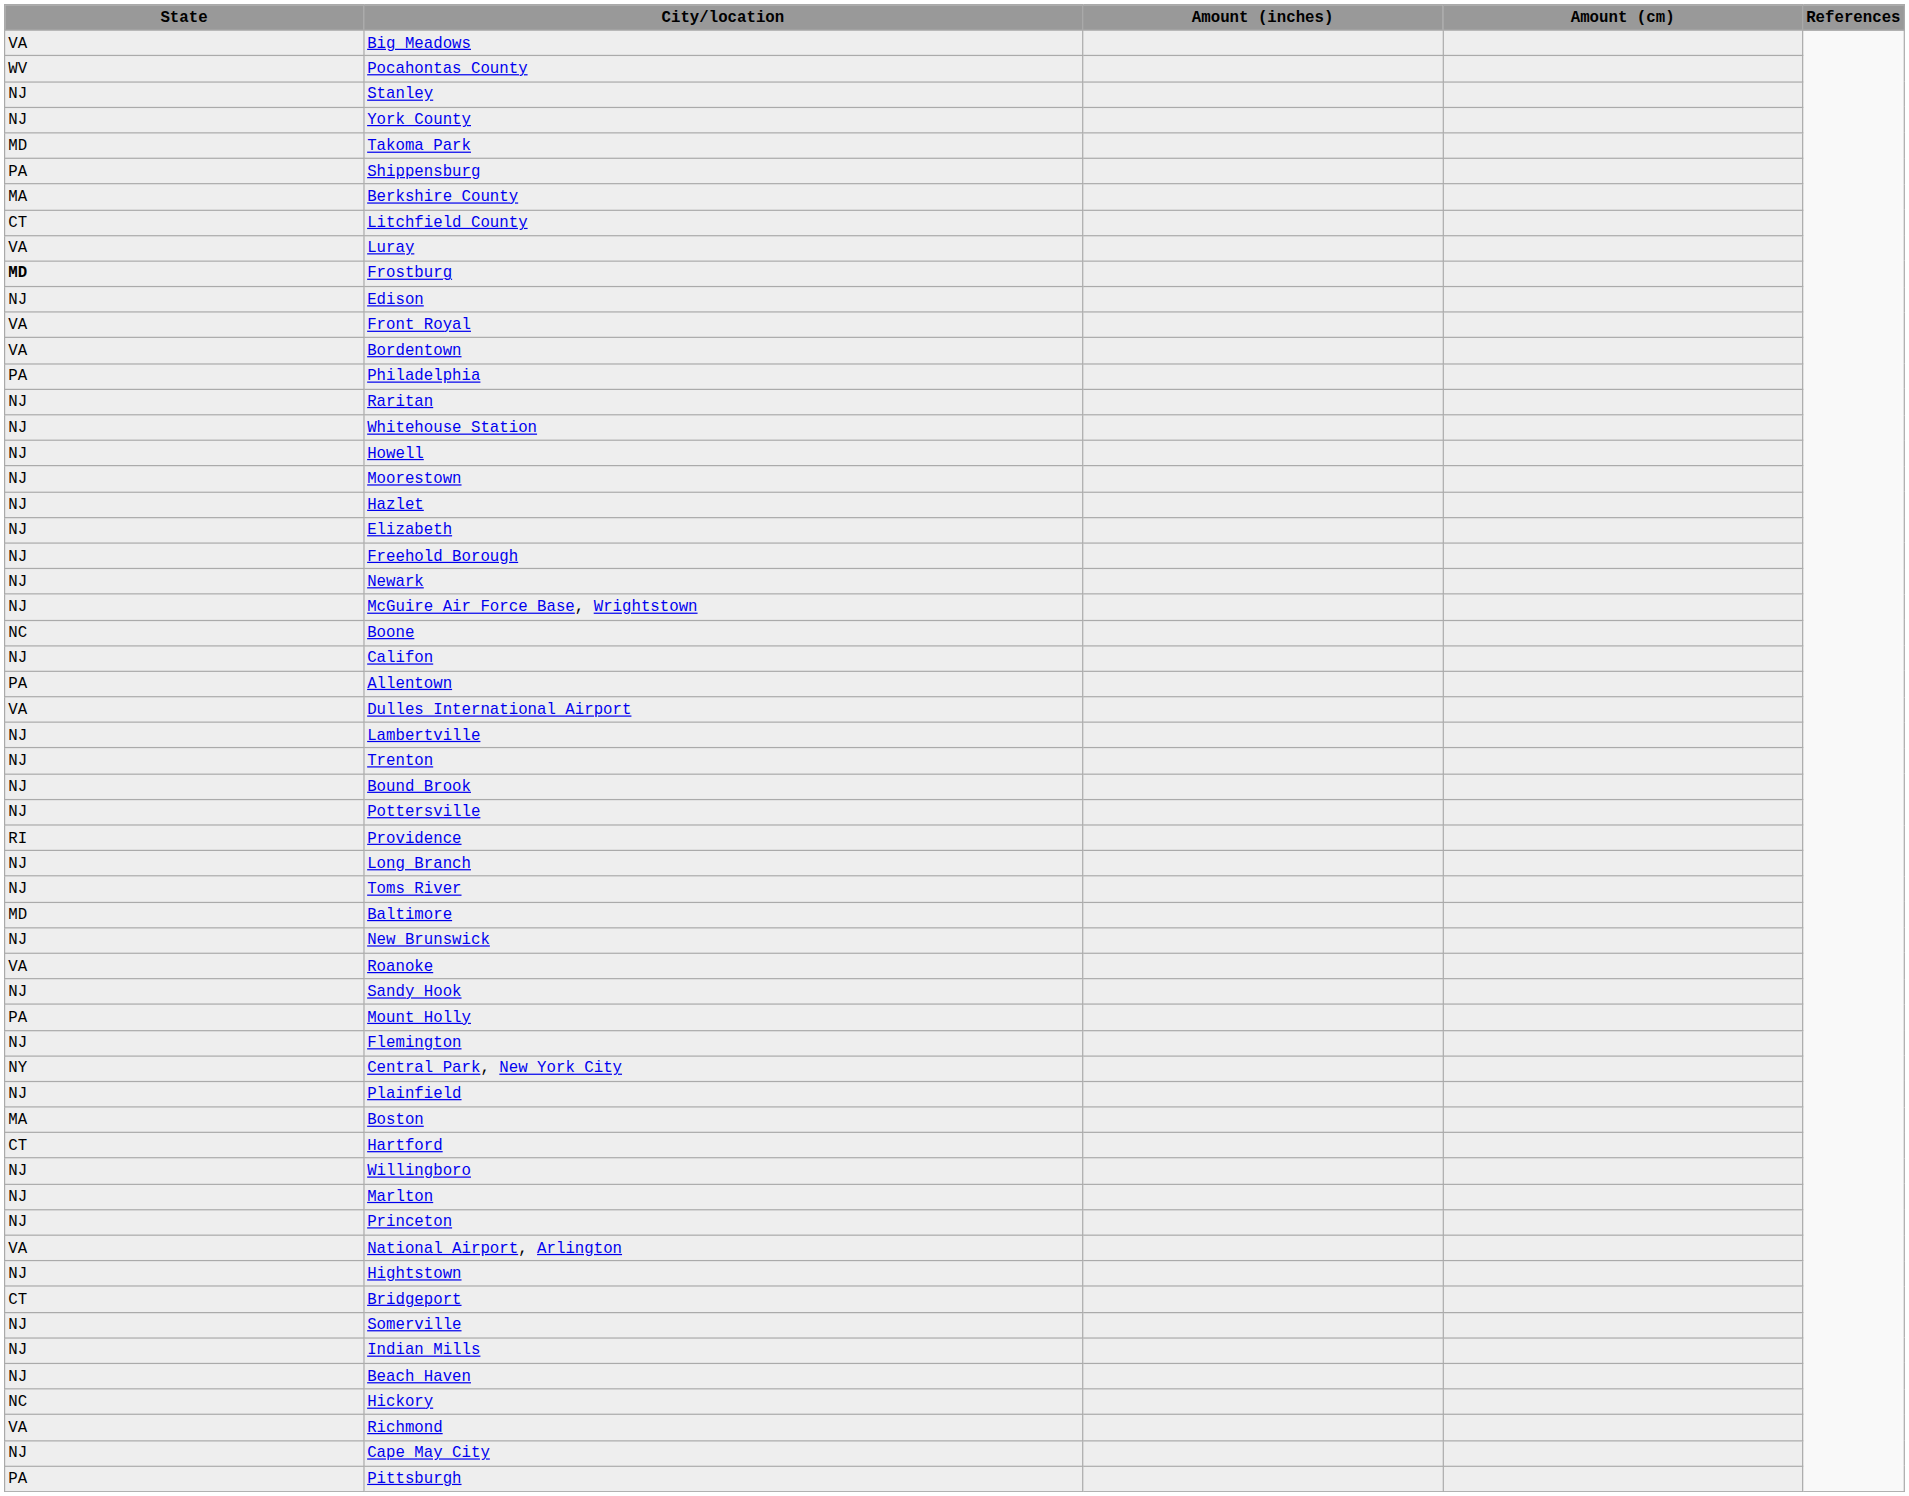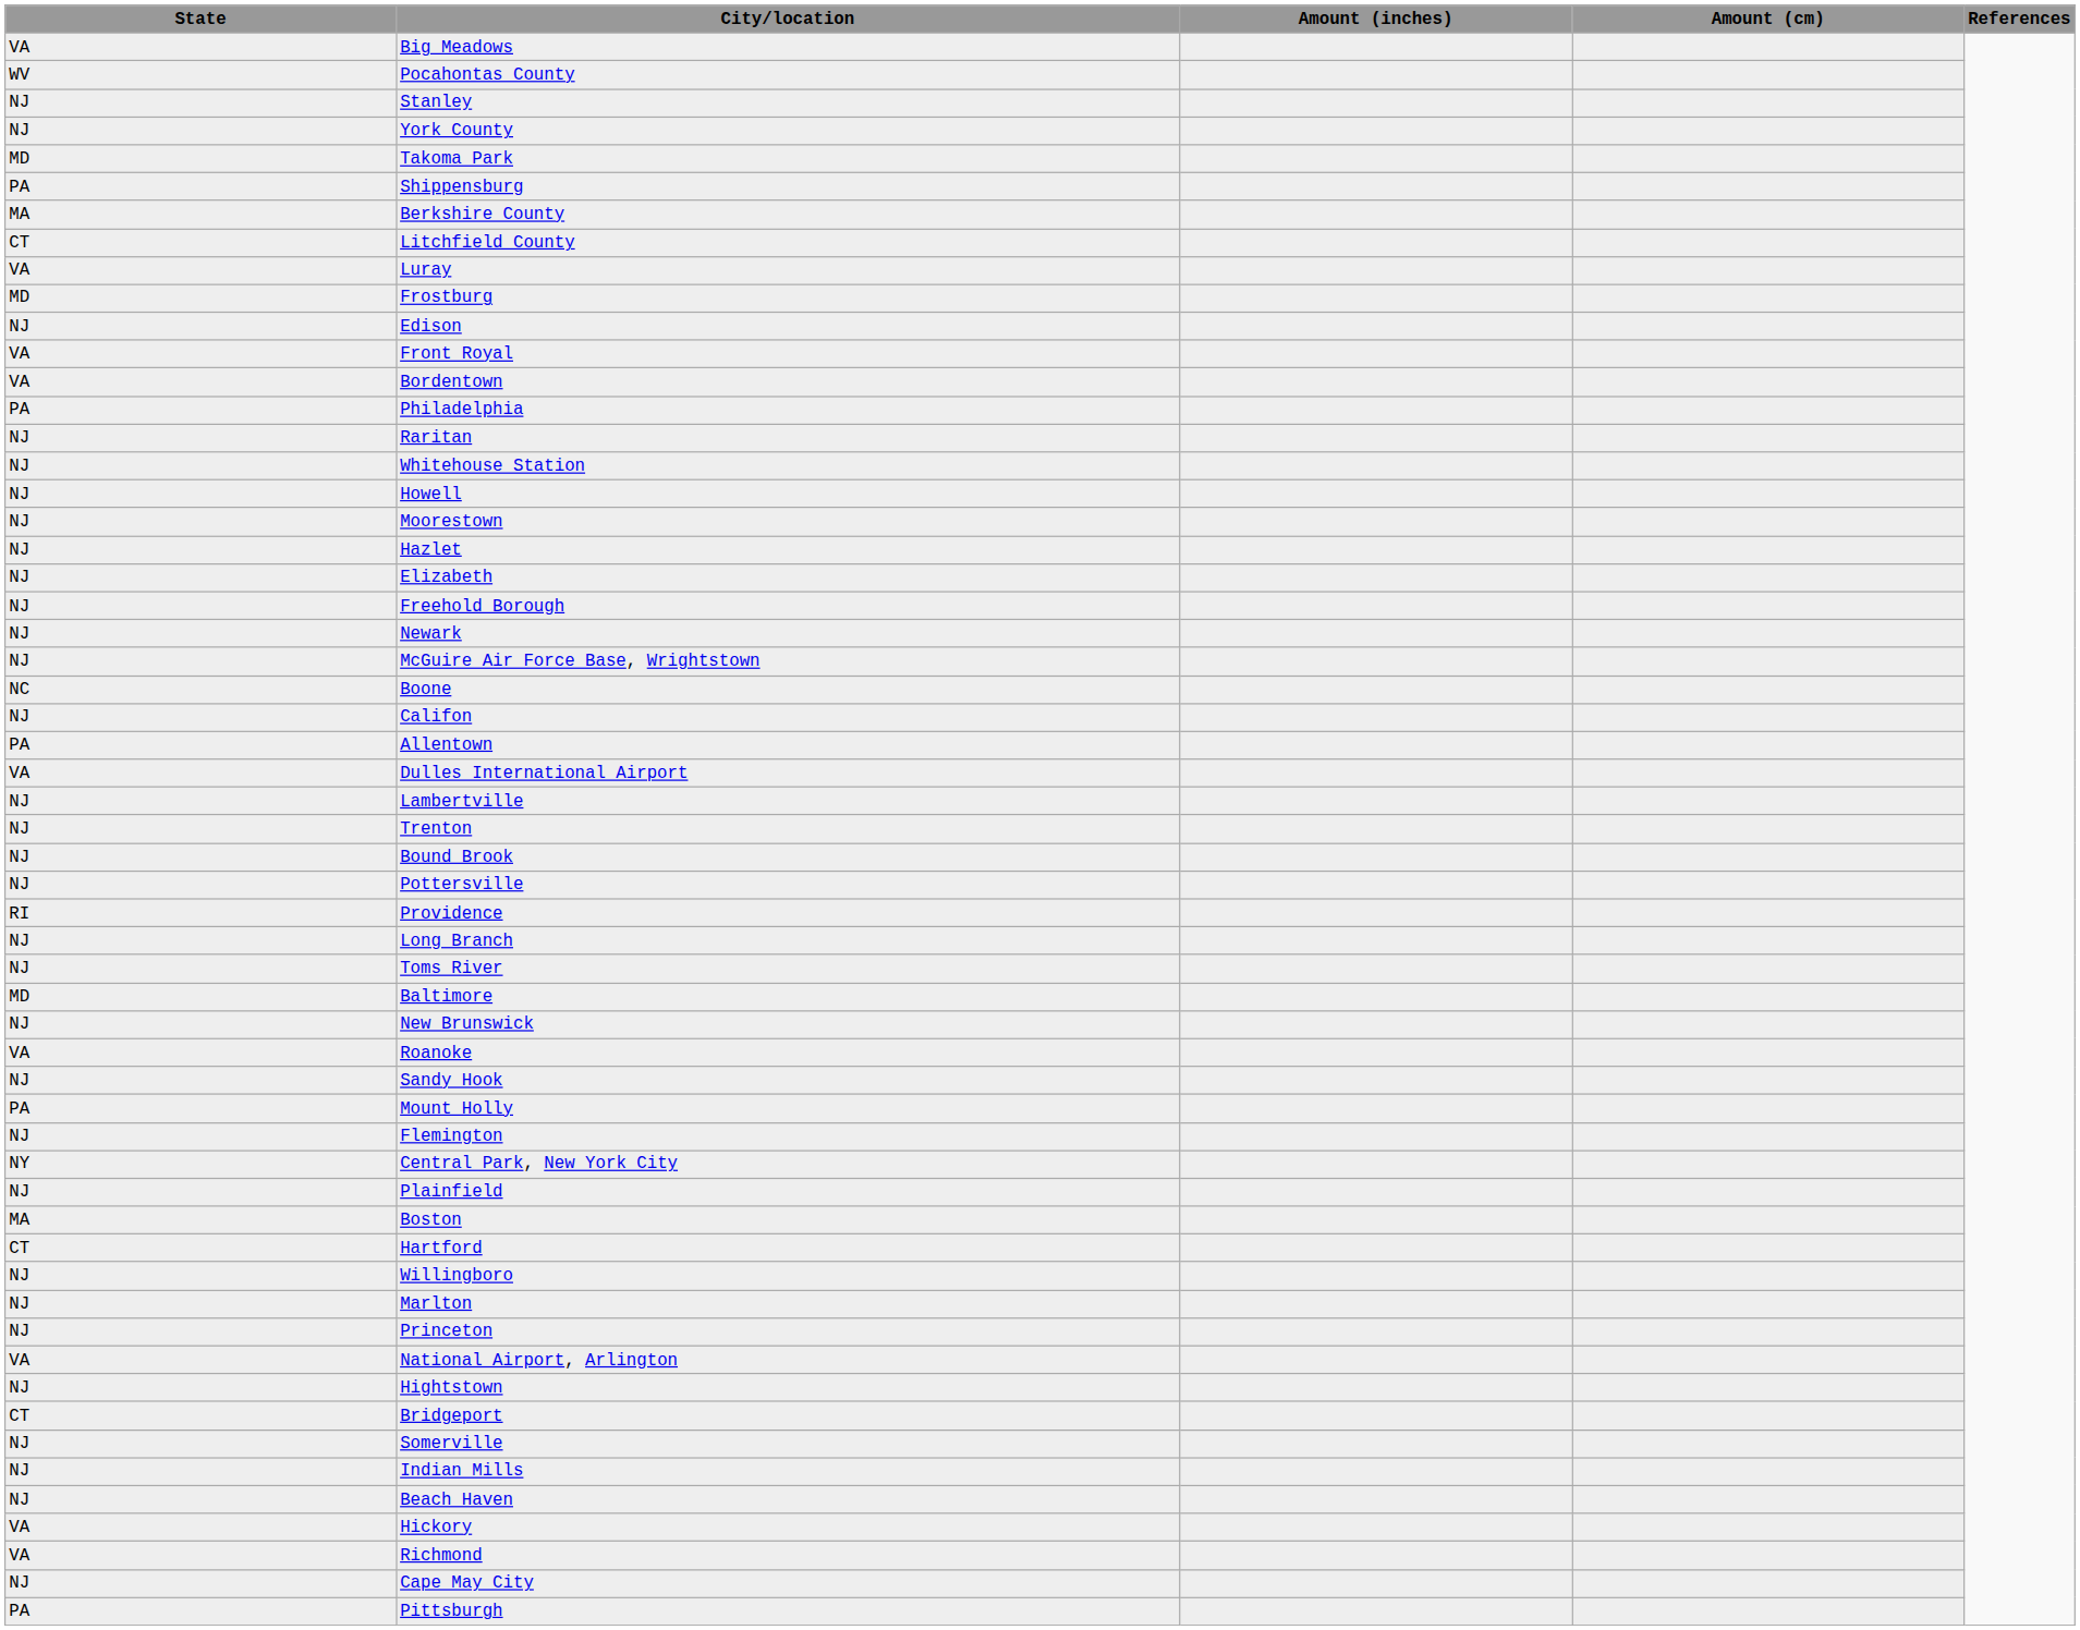 <table class="wikitable sortable">
 <tr>
 <th align="left" style="width:20%; background-color:#999999;">State</th>
 <th align="left" style="width:40%; background-color:#999999;">City/location</th>
 <th align="left" style="width:20%; background-color:#999999;">Amount (inches)</th>
 <th align="left" style="width:20%; background-color:#999999;">Amount (cm)</th>
 <th align="left" style="width:20%; background-color:#999999;">References</th>
 </tr>
 <tr align="left" style="width:100%; background-color:#EEEEEE;">
 <td>VA</td>
 <td><a href='#'>Big Meadows</a></td>
 <td></td>
 <td></td>
 </tr>
 <tr align="left" style="width:100%; background-color:#EEEEEE;">
 <td>WV</td>
 <td><a href='#'>Pocahontas County</a></td>
 <td></td>
 <td></td>
 </tr>
 <tr align="left" style="width:100%; background-color:#EEEEEE;">
 <td>NJ</td>
 <td><a href='#'>Stanley</a></td>
 <td></td>
 <td></td>
 </tr>
 <tr align="left" style="width:100%; background-color:#EEEEEE;">
 <td>NJ</td>
 <td><a href='#'>York County</a></td>
 <td></td>
 <td></td>
 </tr>
 <tr align="left" style="width:100%; background-color:#EEEEEE;">
 <td>MD</td>
 <td><a href='#'>Takoma Park</a></td>
 <td></td>
 <td></td>
 </tr>
 <tr align="left" style="width:100%; background-color:#EEEEEE;">
 <td>PA</td>
 <td><a href='#'>Shippensburg</a></td>
 <td></td>
 <td></td>
 </tr>
 <tr align="left" style="width:100%; background-color:#EEEEEE;">
 <td>MA</td>
 <td><a href='#'>Berkshire County</a></td>
 <td></td>
 <td></td>
 </tr>
 <tr align="left" style="width:100%; background-color:#EEEEEE;">
 <td>CT</td>
 <td><a href='#'>Litchfield County</a></td>
 <td></td>
 <td></td>
 </tr>
 <tr align="left" style="width:100%; background-color:#EEEEEE;">
 <td>VA</td>
 <td><a href='#'>Luray</a></td>
 <td></td>
 <td></td>
 </tr>
 <tr align="left" style="width:100%; background-color:#EEEEEE;">
-<td><strong>MD</strong></td>
+<td>MD</td>
 <td><a href='#'>Frostburg</a></td>
 <td></td>
 <td></td>
 </tr>
 <tr align="left" style="width:100%; background-color:#EEEEEE;">
 <td>NJ</td>
 <td><a href='#'>Edison</a></td>
 <td></td>
 <td></td>
 </tr>
 <tr align="left" style="width:100%; background-color:#EEEEEE;">
 <td>VA</td>
 <td><a href='#'>Front Royal</a></td>
 <td></td>
 <td></td>
 </tr>
 <tr align="left" style="width:100%; background-color:#EEEEEE;">
 <td>VA</td>
 <td><a href='#'>Bordentown</a></td>
 <td></td>
 <td></td>
 </tr>
 <tr align="left" style="width:100%; background-color:#EEEEEE;">
 <td>PA</td>
 <td><a href='#'>Philadelphia</a></td>
 <td></td>
 <td></td>
 </tr>
 <tr align="left" style="width:100%; background-color:#EEEEEE;">
 <td>NJ</td>
 <td><a href='#'>Raritan</a></td>
 <td></td>
 <td></td>
 </tr>
 <tr align="left" style="width:100%; background-color:#EEEEEE;">
 <td>NJ</td>
 <td><a href='#'>Whitehouse Station</a></td>
 <td></td>
 <td></td>
 </tr>
 <tr align="left" style="width:100%; background-color:#EEEEEE;">
 <td>NJ</td>
 <td><a href='#'>Howell</a></td>
 <td></td>
 <td></td>
 </tr>
 <tr align="left" style="width:100%; background-color:#EEEEEE;">
 <td>NJ</td>
 <td><a href='#'>Moorestown</a></td>
 <td></td>
 <td></td>
 </tr>
 <tr align="left" style="width:100%; background-color:#EEEEEE;">
 <td>NJ</td>
 <td><a href='#'>Hazlet</a></td>
 <td></td>
 <td></td>
 </tr>
 <tr align="left" style="width:100%; background-color:#EEEEEE;">
 <td>NJ</td>
 <td><a href='#'>Elizabeth</a></td>
 <td></td>
 <td></td>
 </tr>
 <tr align="left" style="width:100%; background-color:#EEEEEE;">
 <td>NJ</td>
 <td><a href='#'>Freehold Borough</a></td>
 <td></td>
 <td></td>
 </tr>
 <tr align="left" style="width:100%; background-color:#EEEEEE;">
 <td>NJ</td>
 <td><a href='#'>Newark</a></td>
 <td></td>
 <td></td>
 </tr>
 <tr align="left" style="width:100%; background-color:#EEEEEE;">
 <td>NJ</td>
 <td><a href='#'>McGuire Air Force Base</a>, <a href='#'>Wrightstown</a></td>
 <td></td>
 <td></td>
 </tr>
 <tr align="left" style="width:100%; background-color:#EEEEEE;">
 <td>NC</td>
 <td><a href='#'>Boone</a></td>
 <td></td>
 <td></td>
 </tr>
 <tr align="left" style="width:100%; background-color:#EEEEEE;">
 <td>NJ</td>
 <td><a href='#'>Califon</a></td>
 <td></td>
 <td></td>
 </tr>
 <tr align="left" style="width:100%; background-color:#EEEEEE;">
 <td>PA</td>
 <td><a href='#'>Allentown</a></td>
 <td></td>
 <td></td>
 </tr>
 <tr align="left" style="width:100%; background-color:#EEEEEE;">
 <td>VA</td>
 <td><a href='#'>Dulles International Airport</a></td>
 <td></td>
 <td></td>
 </tr>
 <tr align="left" style="width:100%; background-color:#EEEEEE;">
 <td>NJ</td>
 <td><a href='#'>Lambertville</a></td>
 <td></td>
 <td></td>
 </tr>
 <tr align="left" style="width:100%; background-color:#EEEEEE;">
 <td>NJ</td>
 <td><a href='#'>Trenton</a></td>
 <td></td>
 <td></td>
 </tr>
 <tr align="left" style="width:100%; background-color:#EEEEEE;">
 <td>NJ</td>
 <td><a href='#'>Bound Brook</a></td>
 <td></td>
 <td></td>
 </tr>
 <tr align="left" style="width:100%; background-color:#EEEEEE;">
 <td>NJ</td>
 <td><a href='#'>Pottersville</a></td>
 <td></td>
 <td></td>
 </tr>
 <tr align="left" style="width:100%; background-color:#EEEEEE;">
 <td>RI</td>
 <td><a href='#'>Providence</a></td>
 <td></td>
 <td></td>
 </tr>
 <tr align="left" style="width:100%; background-color:#EEEEEE;">
 <td>NJ</td>
 <td><a href='#'>Long Branch</a></td>
 <td></td>
 <td></td>
 </tr>
 <tr align="left" style="width:100%; background-color:#EEEEEE;">
 <td>NJ</td>
 <td><a href='#'>Toms River</a></td>
 <td></td>
 <td></td>
 </tr>
 <tr align="left" style="width:100%; background-color:#EEEEEE;">
 <td>MD</td>
 <td><a href='#'>Baltimore</a></td>
 <td></td>
 <td></td>
 </tr>
 <tr align="left" style="width:100%; background-color:#EEEEEE;">
 <td>NJ</td>
 <td><a href='#'>New Brunswick</a></td>
 <td></td>
 <td></td>
 </tr>
 <tr align="left" style="width:100%; background-color:#EEEEEE;">
 <td>VA</td>
 <td><a href='#'>Roanoke</a></td>
 <td></td>
 <td></td>
 </tr>
 <tr align="left" style="width:100%; background-color:#EEEEEE;">
 <td>NJ</td>
 <td><a href='#'>Sandy Hook</a></td>
 <td></td>
 <td></td>
 </tr>
 <tr align="left" style="width:100%; background-color:#EEEEEE;">
 <td>PA</td>
 <td><a href='#'>Mount Holly</a></td>
 <td></td>
 <td></td>
 </tr>
 <tr align="left" style="width:100%; background-color:#EEEEEE;">
 <td>NJ</td>
 <td><a href='#'>Flemington</a></td>
 <td></td>
 <td></td>
 </tr>
 <tr align="left" style="width:100%; background-color:#EEEEEE;">
 <td>NY</td>
 <td><a href='#'>Central Park</a>, <a href='#'>New York City</a></td>
 <td></td>
 <td></td>
 </tr>
 <tr align="left" style="width:100%; background-color:#EEEEEE;">
 <td>NJ</td>
 <td><a href='#'>Plainfield</a></td>
 <td></td>
 <td></td>
 </tr>
 <tr align="left" style="width:100%; background-color:#EEEEEE;">
 <td>MA</td>
 <td><a href='#'>Boston</a></td>
 <td></td>
 <td></td>
 </tr>
 <tr align="left" style="width:100%; background-color:#EEEEEE;">
 <td>CT</td>
 <td><a href='#'>Hartford</a></td>
 <td></td>
 <td></td>
 </tr>
 <tr align="left" style="width:100%; background-color:#EEEEEE;">
 <td>NJ</td>
 <td><a href='#'>Willingboro</a></td>
 <td></td>
 <td></td>
 </tr>
 <tr align="left" style="width:100%; background-color:#EEEEEE;">
 <td>NJ</td>
 <td><a href='#'>Marlton</a></td>
 <td></td>
 <td></td>
 </tr>
 <tr align="left" style="width:100%; background-color:#EEEEEE;">
 <td>NJ</td>
 <td><a href='#'>Princeton</a></td>
 <td></td>
 <td></td>
 </tr>
 <tr align="left" style="width:100%; background-color:#EEEEEE;">
 <td>VA</td>
 <td><a href='#'>National Airport</a>, <a href='#'>Arlington</a></td>
 <td></td>
 <td></td>
 </tr>
 <tr align="left" style="width:100%; background-color:#EEEEEE;">
 <td>NJ</td>
 <td><a href='#'>Hightstown</a></td>
 <td></td>
 <td></td>
 </tr>
 <tr align="left" style="width:100%; background-color:#EEEEEE;">
 <td>CT</td>
 <td><a href='#'>Bridgeport</a></td>
 <td></td>
 <td></td>
 </tr>
 <tr align="left" style="width:100%; background-color:#EEEEEE;">
 <td>NJ</td>
 <td><a href='#'>Somerville</a></td>
 <td></td>
 <td></td>
 </tr>
 <tr align="left" style="width:100%; background-color:#EEEEEE;">
 <td>NJ</td>
 <td><a href='#'>Indian Mills</a></td>
 <td></td>
 <td></td>
 </tr>
 <tr align="left" style="width:100%; background-color:#EEEEEE;">
 <td>NJ</td>
 <td><a href='#'>Beach Haven</a></td>
 <td></td>
 <td></td>
 </tr>
 <tr align="left" style="width:100%; background-color:#EEEEEE;">
-<td>NC</td>
+<td>VA</td>
 <td><a href='#'>Hickory</a></td>
 <td></td>
 <td></td>
 </tr>
 <tr align="left" style="width:100%; background-color:#EEEEEE;">
 <td>VA</td>
 <td><a href='#'>Richmond</a></td>
 <td></td>
 <td></td>
 </tr>
 <tr align="left" style="width:100%; background-color:#EEEEEE;">
 <td>NJ</td>
 <td><a href='#'>Cape May City</a></td>
 <td></td>
 <td></td>
 </tr>
 <tr align="left" style="width:100%; background-color:#EEEEEE;">
 <td>PA</td>
 <td><a href='#'>Pittsburgh</a></td>
 <td></td>
 <td></td>
 </tr>
 </table>
